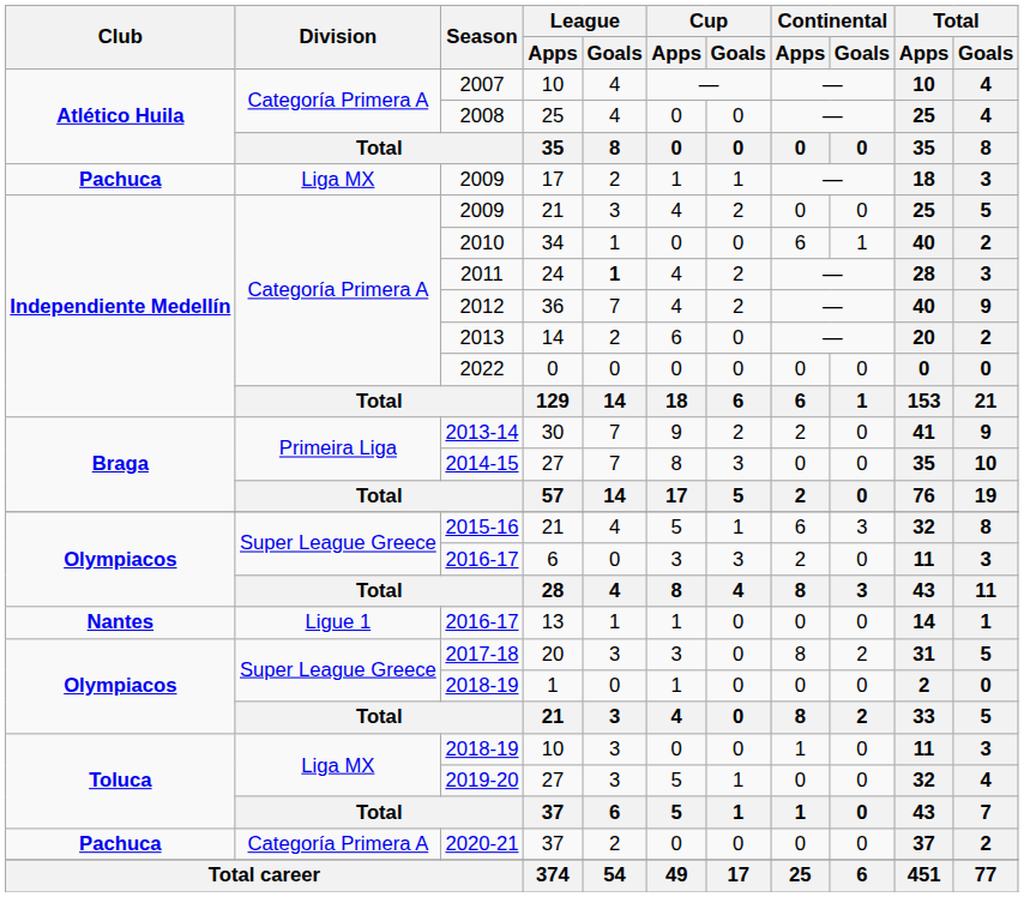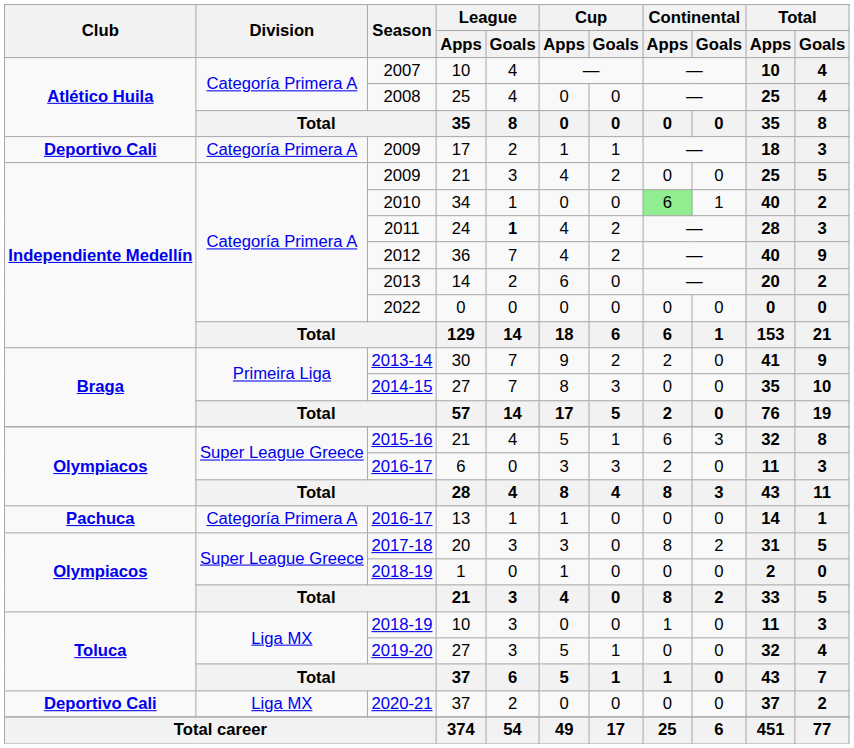 <table class="wikitable" style="text-align: center">
 <tr style="background:#DDDDDD">
 <th rowspan="2">Club</th>
 <th rowspan="2">Division</th>
 <th rowspan="2">Season</th>
 <th colspan="2">League</th>
 <th colspan="2">Cup</th>
 <th colspan="2">Continental</th>
 <th colspan="2">Total</th>
 </tr>
 <tr style="background:#DDDDDD">
 <th>Apps</th>
 <th>Goals</th>
 <th>Apps</th>
 <th>Goals</th>
 <th>Apps</th>
 <th>Goals</th>
 <th>Apps</th>
 <th>Goals</th>
 </tr>
 <tr style="text-align: center;">
 <td rowspan="3" valign="center"><strong><a href='#'>Atlético Huila</a></strong></td>
 <td rowspan="2" valign="center"><a href='#'>Categoría Primera A</a></td>
 <td>2007</td>
 <td>10</td>
 <td>4</td>
 <td colspan="2">—</td>
 <td colspan="2">—</td>
 <th>10</th>
 <th>4</th>
 </tr>
 <tr align=center>
 <td>2008</td>
 <td>25</td>
 <td>4</td>
 <td>0</td>
 <td>0</td>
 <td colspan="2">—</td>
 <th>25</th>
 <th>4</th>
 </tr>
 <tr style="background:#DDDDDD">
 <th colspan="2">Total</th>
 <th>35</th>
 <th>8</th>
 <th>0</th>
 <th>0</th>
 <th>0</th>
 <th>0</th>
 <th>35</th>
 <th>8</th>
 </tr>
 <tr style="text-align: center;">
-<td><strong><a href='#'>Pachuca</a></strong></td>
-<td valign="center"><a href='#'>Liga MX</a></td>
+<td valign="center"><strong><a href='#'>Deportivo Cali</a></strong></td>
+<td valign="center"><a href='#'>Categoría Primera A</a></td>
 <td>2009</td>
 <td>17</td>
 <td>2</td>
 <td>1</td>
 <td>1</td>
 <td colspan="2">—</td>
 <th>18</th>
 <th>3</th>
 </tr>
 <tr style="text-align: center;">
 <td rowspan="7" valign="center"><strong><a href='#'>Independiente Medellín</a></strong></td>
 <td rowspan="6" valign="center"><a href='#'>Categoría Primera A</a></td>
 <td>2009</td>
 <td>21</td>
 <td>3</td>
 <td>4</td>
 <td>2</td>
 <td>0</td>
 <td>0</td>
 <th>25</th>
 <th>5</th>
 </tr>
 <tr align=center>
 <td>2010</td>
 <td>34</td>
 <td>1</td>
 <td>0</td>
 <td>0</td>
-<td>6</td>
+<td style="background: lightgreen;">6</td>
 <td>1</td>
 <th>40</th>
 <th>2</th>
 </tr>
 <tr align=center>
 <td>2011</td>
 <td>24</td>
 <td><strong>1</strong></td>
 <td>4</td>
 <td>2</td>
 <td colspan="2">—</td>
 <th>28</th>
 <th>3</th>
 </tr>
 <tr align=center>
 <td>2012</td>
 <td>36</td>
 <td>7</td>
 <td>4</td>
 <td>2</td>
 <td colspan="2">—</td>
 <th>40</th>
 <th>9</th>
 </tr>
 <tr align=center>
 <td>2013</td>
 <td>14</td>
 <td>2</td>
 <td>6</td>
 <td>0</td>
 <td colspan="2">—</td>
 <th>20</th>
 <th>2</th>
 </tr>
 <tr align=center>
 <td>2022</td>
 <td>0</td>
 <td>0</td>
 <td>0</td>
 <td>0</td>
 <td>0</td>
 <td>0</td>
 <th>0</th>
 <th>0</th>
 </tr>
 <tr style="background:#DDDDDD">
 <th colspan="2">Total</th>
 <th>129</th>
 <th>14</th>
 <th>18</th>
 <th>6</th>
 <th>6</th>
 <th>1</th>
 <th>153</th>
 <th>21</th>
 </tr>
 <tr style="text-align: center;">
 <td rowspan="3" valign="center"><strong><a href='#'>Braga</a></strong></td>
 <td rowspan="2" valign="center"><a href='#'>Primeira Liga</a></td>
 <td><a href='#'>2013-14</a></td>
 <td>30</td>
 <td>7</td>
 <td>9</td>
 <td>2</td>
 <td>2</td>
 <td>0</td>
 <th>41</th>
 <th>9</th>
 </tr>
 <tr align=center>
 <td><a href='#'>2014-15</a></td>
 <td>27</td>
 <td>7</td>
 <td>8</td>
 <td>3</td>
 <td>0</td>
 <td>0</td>
 <th>35</th>
 <th>10</th>
 </tr>
 <tr style="background:#DDDDDD">
 <th colspan="2">Total</th>
 <th>57</th>
 <th>14</th>
 <th>17</th>
 <th>5</th>
 <th>2</th>
 <th>0</th>
 <th>76</th>
 <th>19</th>
 </tr>
 <tr style="color: white;" align="center" bgcolor="000000">
 </tr>
 <tr style="text-align: center;">
 <td rowspan="4" valign="center"><strong><a href='#'>Olympiacos</a></strong></td>
 </tr>
 <tr style="text-align: center;">
 <td rowspan="2" valign="center"><a href='#'>Super League Greece</a></td>
 <td><a href='#'>2015-16</a></td>
 <td>21</td>
 <td>4</td>
 <td>5</td>
 <td>1</td>
 <td>6</td>
 <td>3</td>
 <th>32</th>
 <th>8</th>
 </tr>
 <tr align=center>
 <td><a href='#'>2016-17</a></td>
 <td>6</td>
 <td>0</td>
 <td>3</td>
 <td>3</td>
 <td>2</td>
 <td>0</td>
 <th>11</th>
 <th>3</th>
 </tr>
 <tr style="background:#DDDDDD">
 <th colspan="2">Total</th>
 <th>28</th>
 <th>4</th>
 <th>8</th>
 <th>4</th>
 <th>8</th>
 <th>3</th>
 <th>43</th>
 <th>11</th>
 </tr>
 <tr style="text-align: center;">
-<td valign="center"><strong><a href='#'>Nantes</a></strong></td>
-<td valign="center"><a href='#'>Ligue 1</a></td>
+<td><strong><a href='#'>Pachuca</a></strong></td>
+<td valign="center"><a href='#'>Categoría Primera A</a></td>
 <td><a href='#'>2016-17</a></td>
 <td>13</td>
 <td>1</td>
 <td>1</td>
 <td>0</td>
 <td>0</td>
 <td>0</td>
 <th>14</th>
 <th>1</th>
 </tr>
 <tr style="text-align: center;">
 <td rowspan="3" valign="center"><strong><a href='#'>Olympiacos</a></strong></td>
 <td rowspan="2" valign="center"><a href='#'>Super League Greece</a></td>
 <td><a href='#'>2017-18</a></td>
 <td>20</td>
 <td>3</td>
 <td>3</td>
 <td>0</td>
 <td>8</td>
 <td>2</td>
 <th>31</th>
 <th>5</th>
 </tr>
 <tr align=center>
 <td><a href='#'>2018-19</a></td>
 <td>1</td>
 <td>0</td>
 <td>1</td>
 <td>0</td>
 <td>0</td>
 <td>0</td>
 <th>2</th>
 <th>0</th>
 </tr>
 <tr style="background:#DDDDDD">
 <th colspan="2">Total</th>
 <th>21</th>
 <th>3</th>
 <th>4</th>
 <th>0</th>
 <th>8</th>
 <th>2</th>
 <th>33</th>
 <th>5</th>
 </tr>
 <tr style="text-align: center;">
 <td rowspan="3"><strong><a href='#'>Toluca</a></strong></td>
 <td rowspan="2" valign="center"><a href='#'>Liga MX</a></td>
 <td><a href='#'>2018-19</a></td>
 <td>10</td>
 <td>3</td>
 <td>0</td>
 <td>0</td>
 <td>1</td>
 <td>0</td>
 <th>11</th>
 <th>3</th>
 </tr>
 <tr align=center>
 <td><a href='#'>2019-20</a></td>
 <td>27</td>
 <td>3</td>
 <td>5</td>
 <td>1</td>
 <td>0</td>
 <td>0</td>
 <th>32</th>
 <th>4</th>
 </tr>
 <tr style="background:#DDDDDD">
 <th colspan="2">Total</th>
 <th>37</th>
 <th>6</th>
 <th>5</th>
 <th>1</th>
 <th>1</th>
 <th>0</th>
 <th>43</th>
 <th>7</th>
 </tr>
 <tr style="text-align: center;">
-<td><strong><a href='#'>Pachuca</a></strong></td>
-<td valign="center"><a href='#'>Categoría Primera A</a></td>
+<td valign="center"><strong><a href='#'>Deportivo Cali</a></strong></td>
+<td valign="center"><a href='#'>Liga MX</a></td>
 <td><a href='#'>2020-21</a></td>
 <td>37</td>
 <td>2</td>
 <td>0</td>
 <td>0</td>
 <td>0</td>
 <td>0</td>
 <th>37</th>
 <th>2</th>
 </tr>
 <tr style="color: white;" align="center" bgcolor="000000">
 </tr>
 <tr style="text-align: center;">
 <th colspan="3" valign="center">Total career</th>
 <th>374</th>
 <th>54</th>
 <th>49</th>
 <th>17</th>
 <th>25</th>
 <th>6</th>
 <th>451</th>
 <th>77</th>
 </tr>
 </table>
